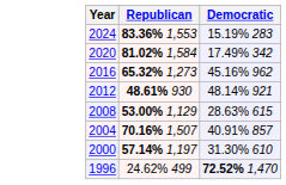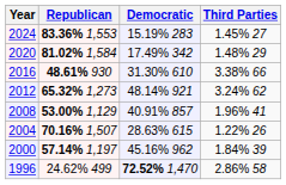 <table class="wikitable" style="float:right; font-size:95%;">
 <tr bgcolor=lightgrey>
 <th>Year</th>
 <th><a href='#'>Republican</a></th>
 <th><a href='#'>Democratic</a></th>
+<th><a href='#'>Third Parties</a></th>
 </tr>
 <tr>
 <td align="center" bgcolor="#fff3f3"><a href='#'>2024</a></td>
 <td align="center" bgcolor="#fff3f3"><strong>83.36%</strong> <em>1,553</em></td>
 <td align="center" bgcolor="#f0f0ff">15.19% <em>283</em></td>
+<td align="center">1.45% <em>27</em></td>
 </tr>
 <tr>
 <td align="center" bgcolor="#fff3f3"><a href='#'>2020</a></td>
 <td align="center" bgcolor="#fff3f3"><strong>81.02%</strong> <em>1,584</em></td>
 <td align="center" bgcolor="#f0f0ff">17.49% <em>342</em></td>
+<td align="center">1.48% <em>29</em></td>
 </tr>
 <tr>
 <td align="center" bgcolor="#fff3f3"><a href='#'>2016</a></td>
-<td align="center" bgcolor="#fff3f3"><strong>65.32%</strong> <em>1,273</em></td>
-<td align="center" bgcolor="#f0f0ff">45.16% <em>962</em></td>
+<td align="center" bgcolor="#fff3f3"><strong>48.61%</strong> <em>930</em></td>
+<td align="center" bgcolor="#f0f0ff">31.30% <em>610</em></td>
+<td align="center">3.38% <em>66</em></td>
 </tr>
 <tr>
 <td align="center" bgcolor="#f0f0ff"><a href='#'>2012</a></td>
-<td align="center" bgcolor="#fff3f3"><strong>48.61%</strong> <em>930</em></td>
+<td align="center" bgcolor="#fff3f3"><strong>65.32%</strong> <em>1,273</em></td>
 <td align="center" bgcolor="#f0f0ff">48.14% <em>921</em></td>
+<td align="center">3.24% <em>62</em></td>
 </tr>
 <tr>
 <td align="center" bgcolor="#f0f0ff"><a href='#'>2008</a></td>
 <td align="center" bgcolor="#fff3f3"><strong>53.00%</strong> <em>1,129</em></td>
-<td align="center" bgcolor="#f0f0ff">28.63% <em>615</em></td>
+<td align="center" bgcolor="#f0f0ff">40.91% <em>857</em></td>
+<td align="center">1.96% <em>41</em></td>
 </tr>
 <tr>
 <td align="center" bgcolor="#fff3f3"><a href='#'>2004</a></td>
 <td align="center" bgcolor="#fff3f3"><strong>70.16%</strong> <em>1,507</em></td>
-<td align="center" bgcolor="#f0f0ff">40.91% <em>857</em></td>
+<td align="center" bgcolor="#f0f0ff">28.63% <em>615</em></td>
+<td align="center">1.22% <em>26</em></td>
 </tr>
 <tr>
 <td align="center" bgcolor="#f0f0ff"><a href='#'>2000</a></td>
 <td align="center" bgcolor="#fff3f3"><strong>57.14%</strong> <em>1,197</em></td>
-<td align="center" bgcolor="#f0f0ff">31.30% <em>610</em></td>
+<td align="center" bgcolor="#f0f0ff">45.16% <em>962</em></td>
+<td align="center">1.84% <em>39</em></td>
 </tr>
 <tr>
 <td align="center" bgcolor="#f0f0ff"><a href='#'>1996</a></td>
 <td align="center" bgcolor="#fff3f3">24.62% <em>499</em></td>
 <td align="center" bgcolor="#f0f0ff"><strong>72.52%</strong> <em>1,470</em></td>
+<td align="center">2.86% <em>58</em></td>
 </tr>
 </table>
